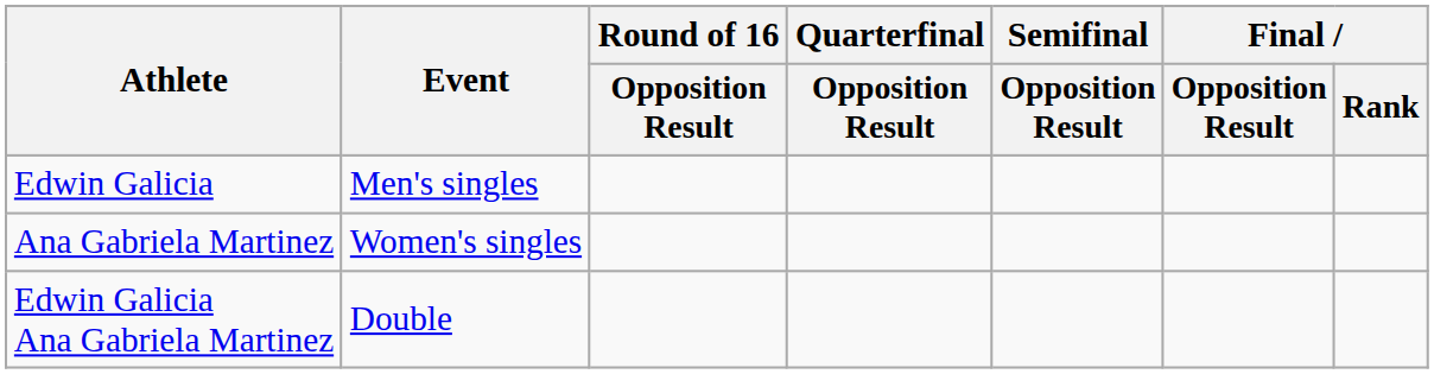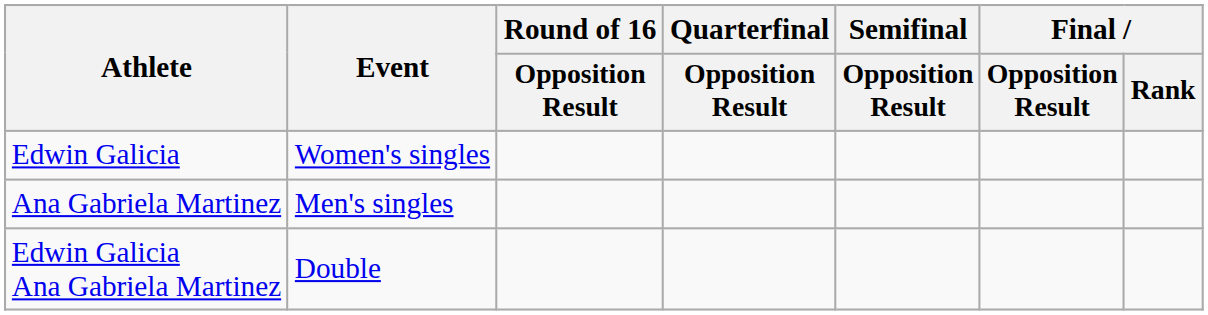 <table class=wikitable style=font-size:90%;text-align:center>
 <tr>
 <th rowspan=2>Athlete</th>
 <th rowspan=2>Event</th>
 <th>Round of 16</th>
 <th>Quarterfinal</th>
 <th>Semifinal</th>
 <th colspan=2>Final / </th>
 </tr>
 <tr style=font-size:95%>
 <th>Opposition<br>Result</th>
 <th>Opposition<br>Result</th>
 <th>Opposition<br>Result</th>
 <th>Opposition<br>Result</th>
 <th>Rank</th>
 </tr>
 <tr>
 <td align=left><a href='#'>Edwin Galicia</a></td>
-<td align=left><a href='#'>Men's singles</a></td>
+<td align=left><a href='#'>Women's singles</a></td>
 <td></td>
 <td></td>
 <td></td>
 <td></td>
 <td></td>
 </tr>
 <tr>
 <td align=left><a href='#'>Ana Gabriela Martinez</a></td>
-<td align=left><a href='#'>Women's singles</a></td>
+<td align=left><a href='#'>Men's singles</a></td>
 <td></td>
 <td></td>
 <td></td>
 <td></td>
 <td></td>
 </tr>
 <tr>
 <td align=left><a href='#'>Edwin Galicia</a><br><a href='#'>Ana Gabriela Martinez</a></td>
 <td align=left><a href='#'>Double</a></td>
 <td></td>
 <td></td>
 <td></td>
 <td></td>
 <td></td>
 </tr>
 </table>
